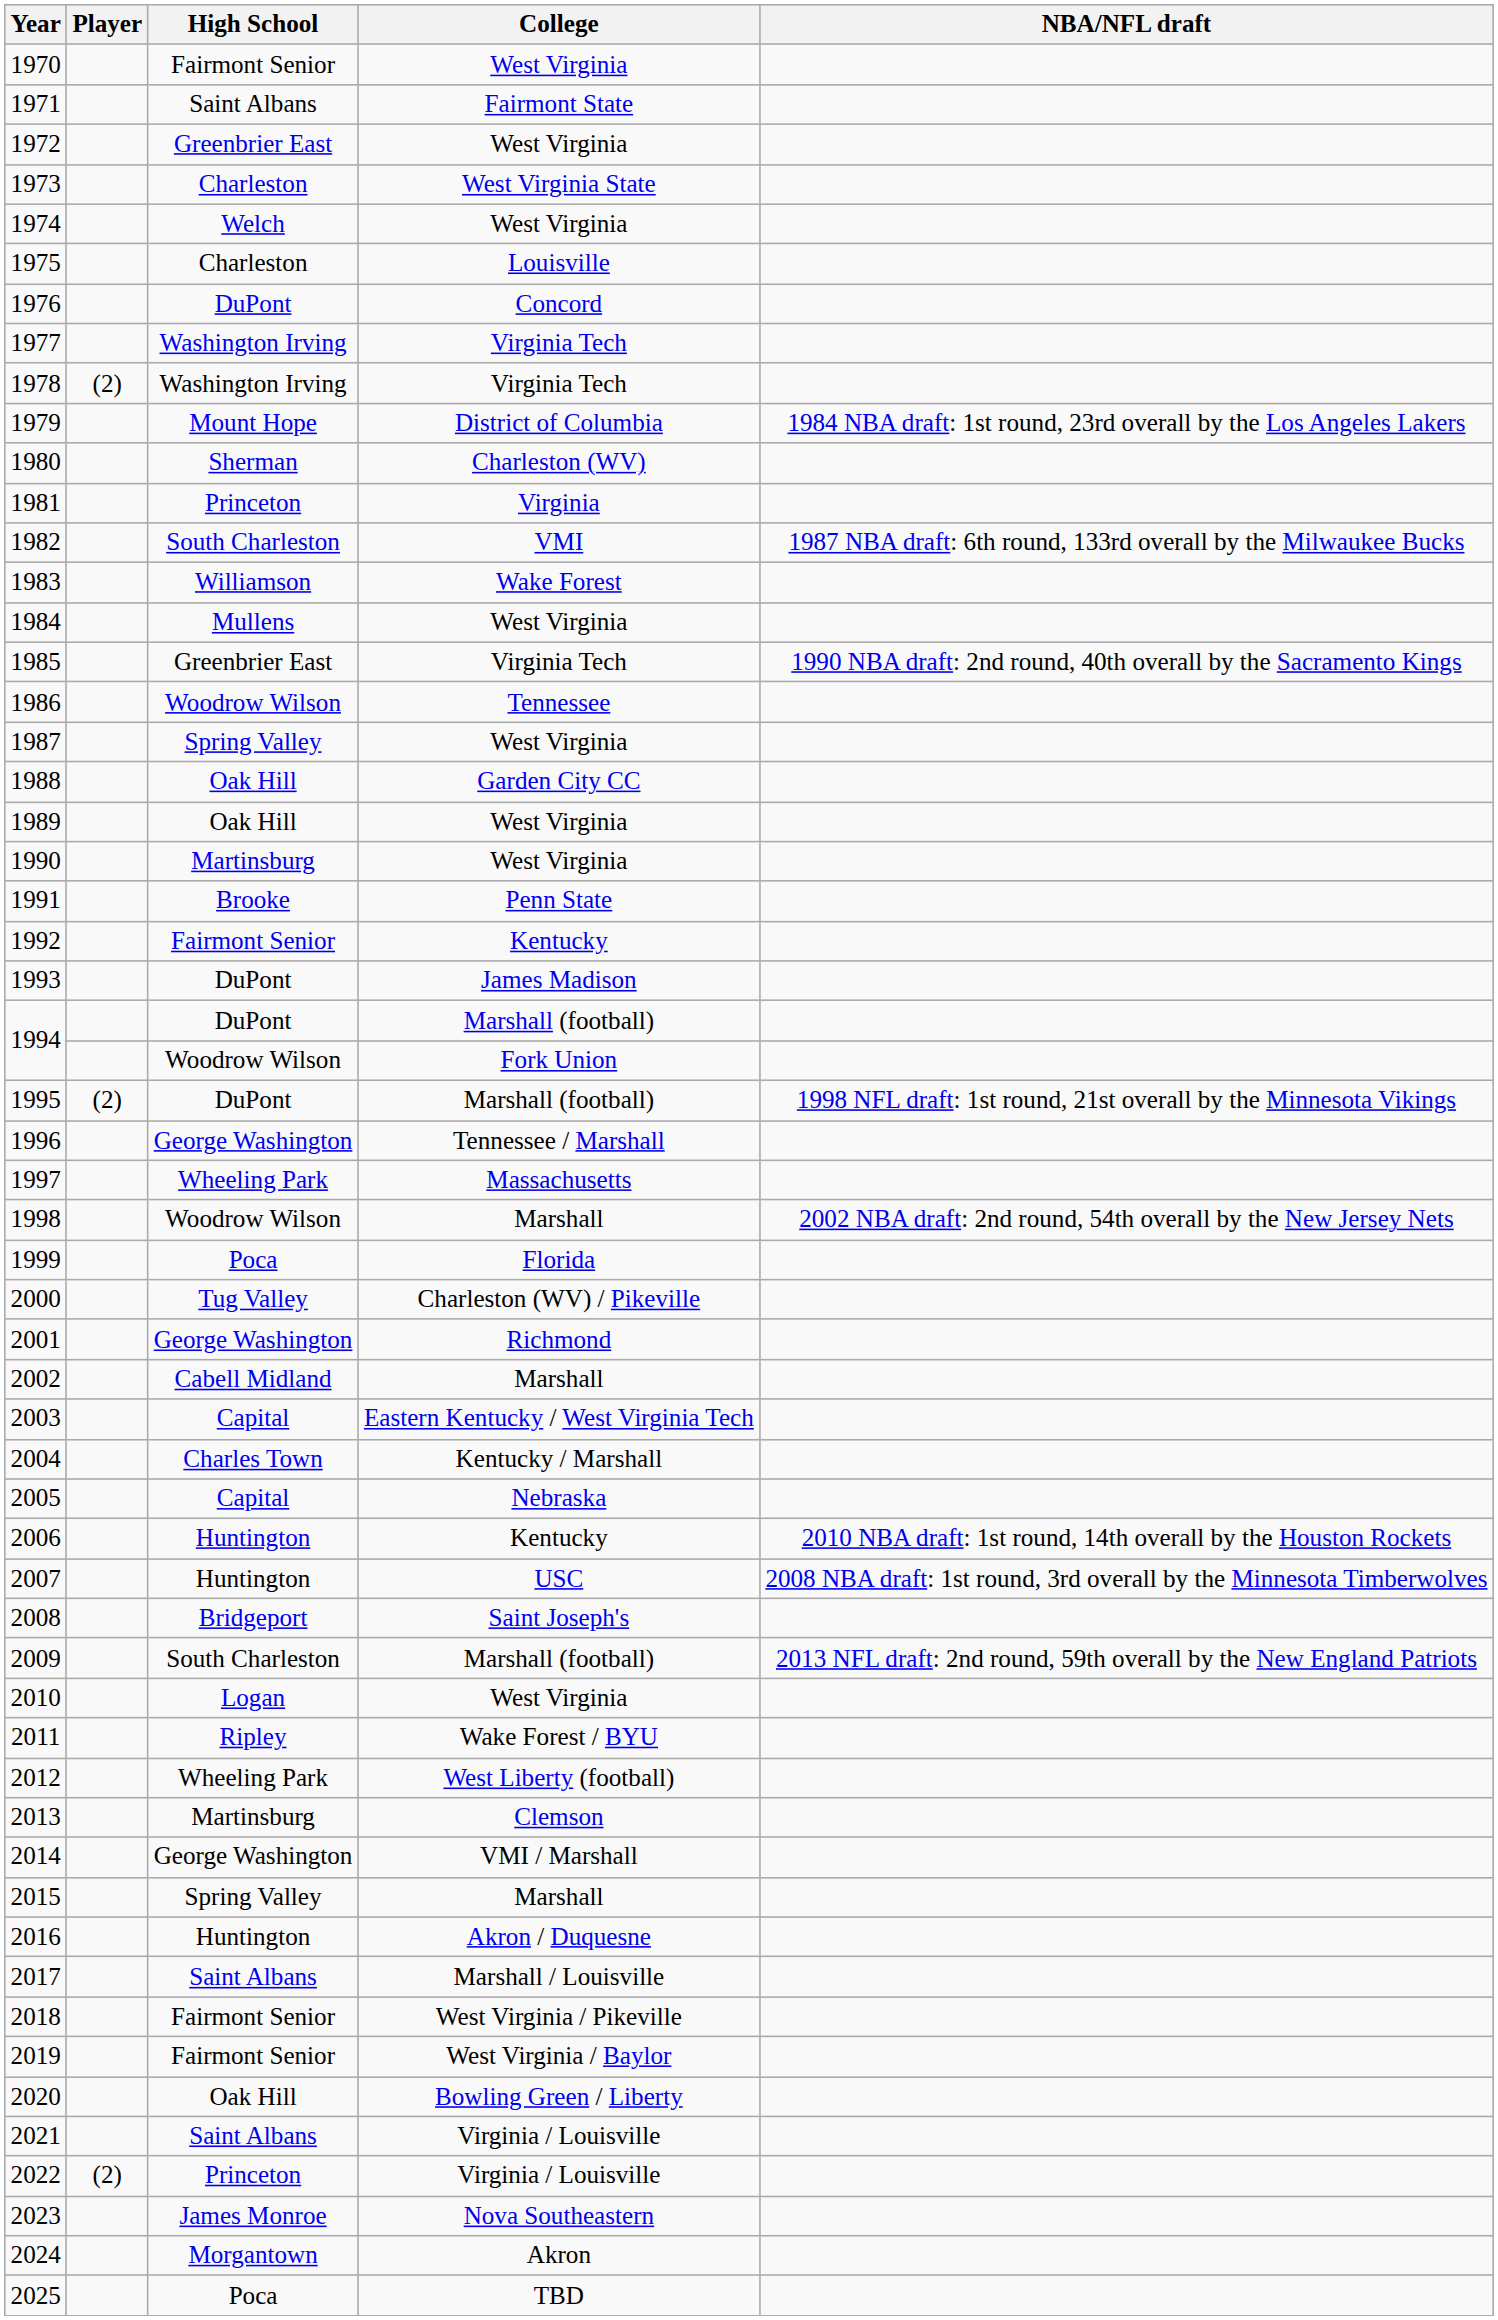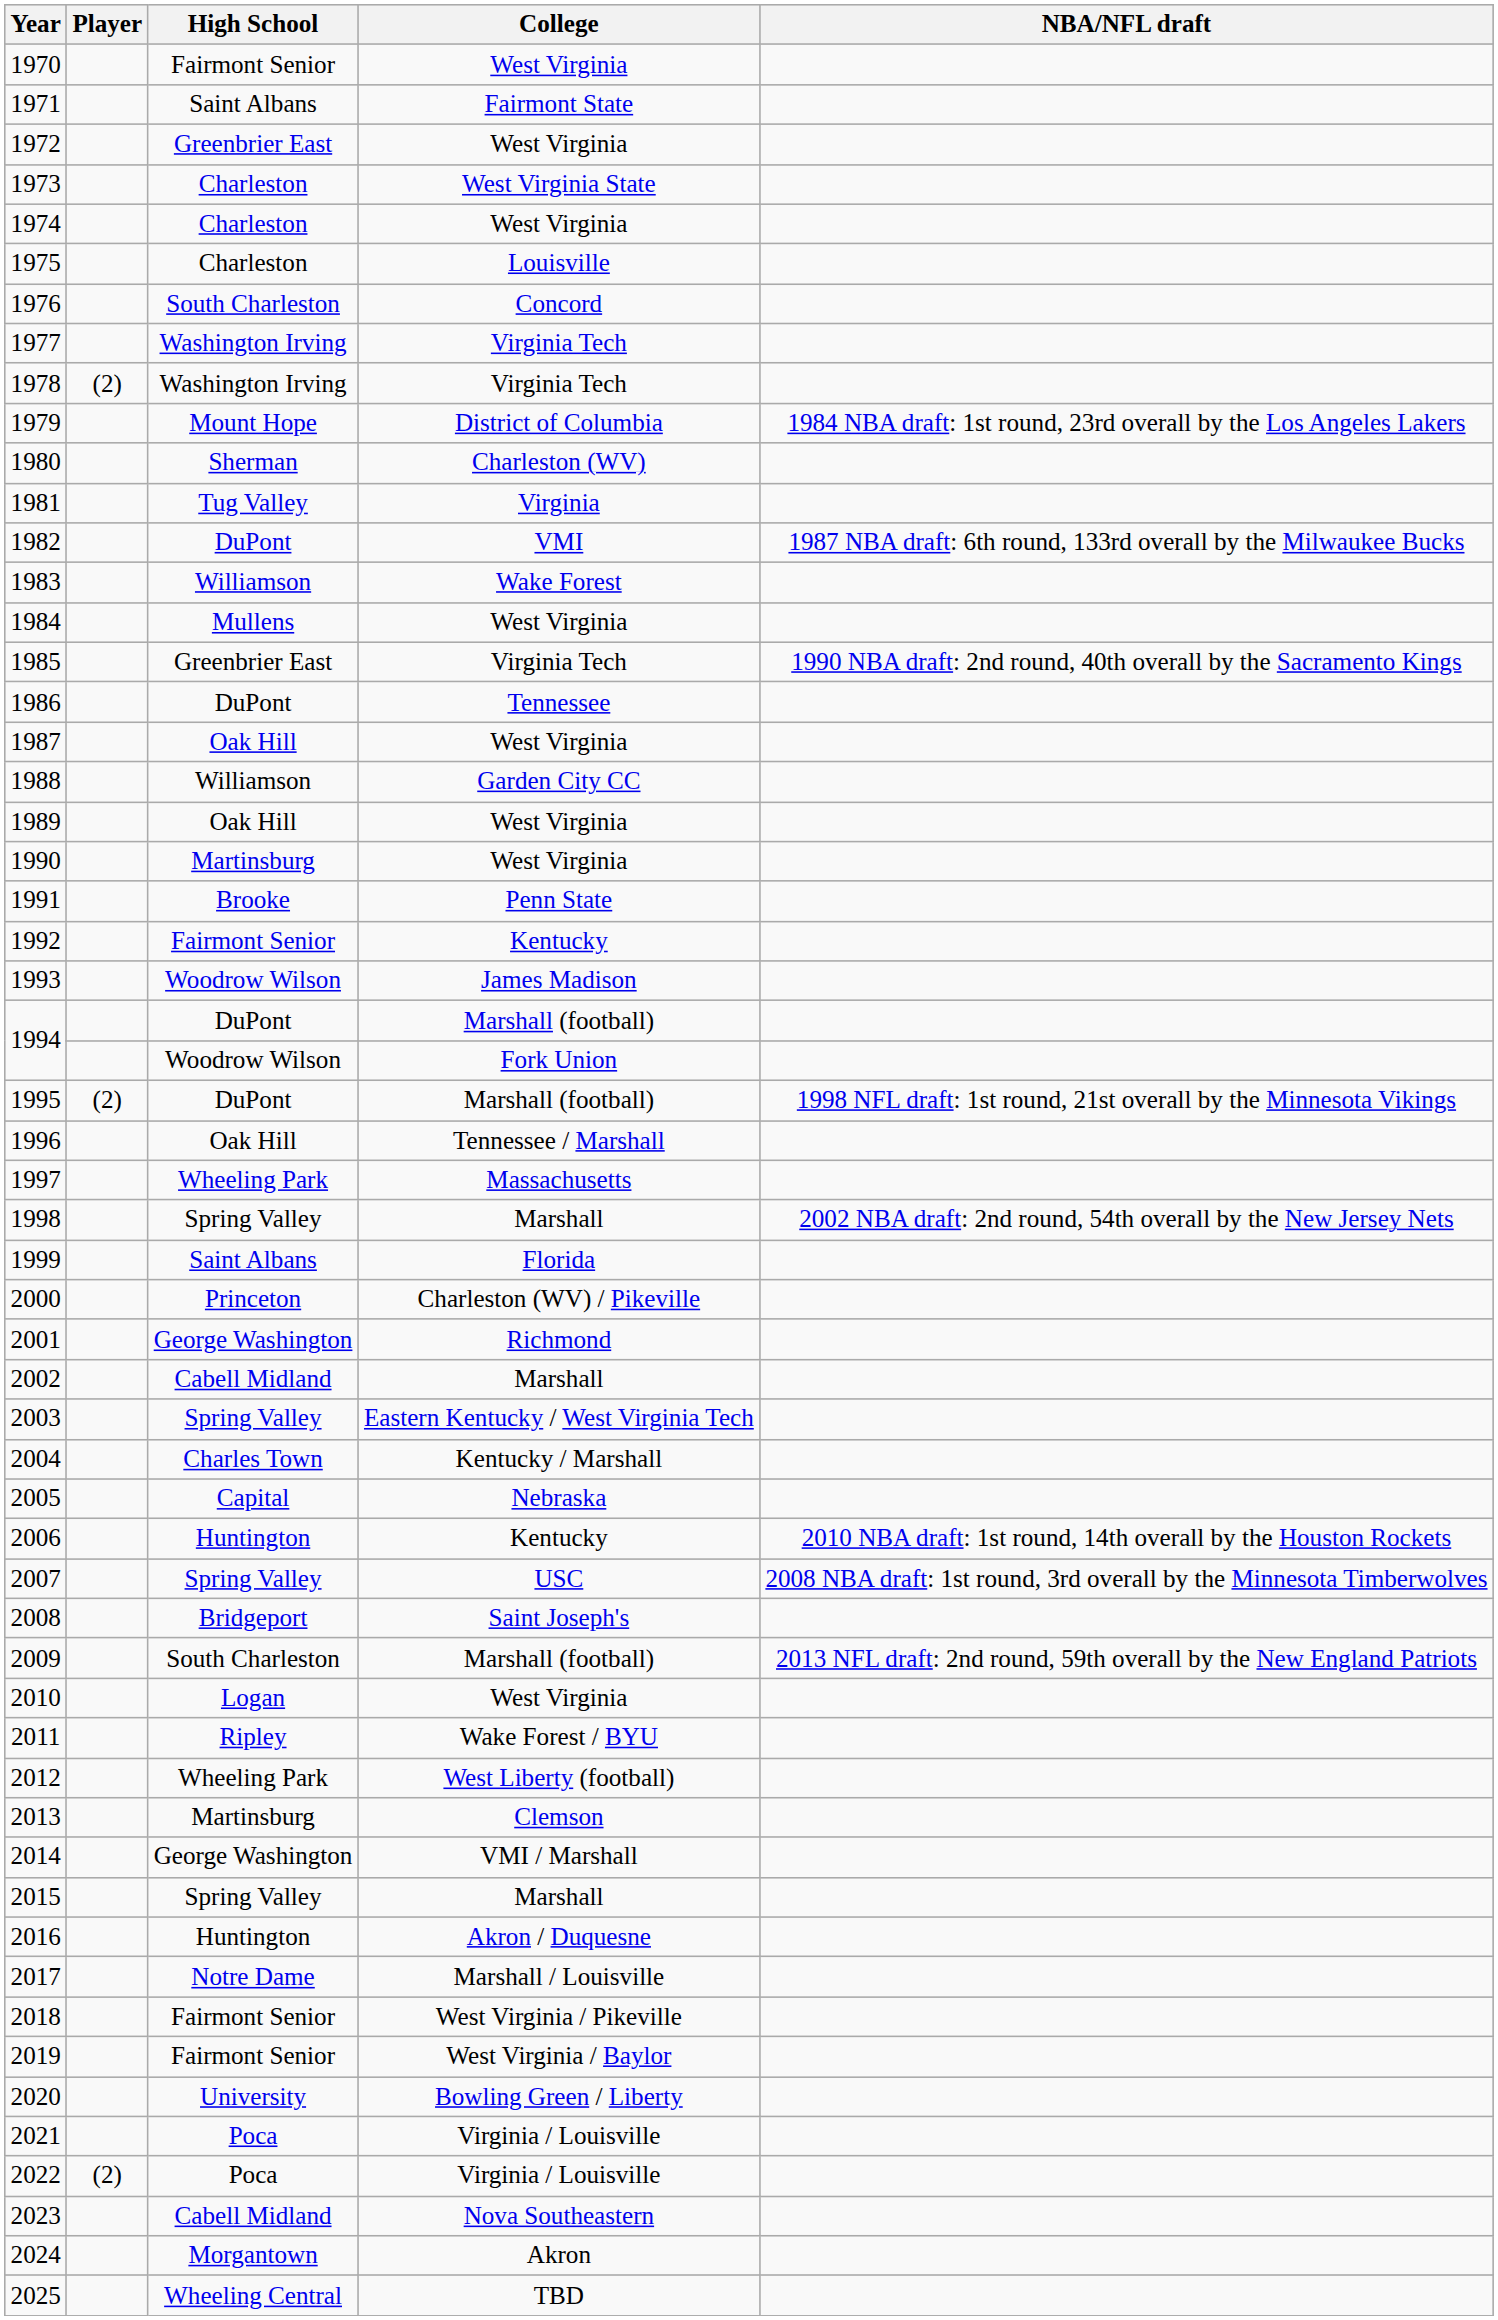 <table class="wikitable sortable" style="text-align:center;">
 <tr>
 <th>Year</th>
 <th>Player</th>
 <th>High School</th>
 <th>College</th>
 <th>NBA/NFL draft</th>
 </tr>
 <tr>
 <td>1970</td>
 <td></td>
 <td>Fairmont Senior</td>
 <td><a href='#'>West Virginia</a></td>
 <td></td>
 </tr>
 <tr>
 <td>1971</td>
 <td></td>
 <td>Saint Albans</td>
 <td><a href='#'>Fairmont State</a></td>
 <td></td>
 </tr>
 <tr>
 <td>1972</td>
 <td></td>
 <td><a href='#'>Greenbrier East</a></td>
 <td>West Virginia</td>
 <td></td>
 </tr>
 <tr>
 <td>1973</td>
 <td></td>
 <td><a href='#'>Charleston</a></td>
 <td><a href='#'>West Virginia State</a></td>
 <td></td>
 </tr>
 <tr>
 <td>1974</td>
 <td></td>
-<td><a href='#'>Welch</a></td>
+<td><a href='#'>Charleston</a></td>
 <td>West Virginia</td>
 <td></td>
 </tr>
 <tr>
 <td>1975</td>
 <td></td>
 <td>Charleston</td>
 <td><a href='#'>Louisville</a></td>
 <td></td>
 </tr>
 <tr>
 <td>1976</td>
 <td></td>
-<td><a href='#'>DuPont</a></td>
+<td><a href='#'>South Charleston</a></td>
 <td><a href='#'>Concord</a></td>
 <td></td>
 </tr>
 <tr>
 <td>1977</td>
 <td></td>
 <td><a href='#'>Washington Irving</a></td>
 <td><a href='#'>Virginia Tech</a></td>
 <td></td>
 </tr>
 <tr>
 <td>1978</td>
 <td> (2)</td>
 <td>Washington Irving</td>
 <td>Virginia Tech</td>
 <td></td>
 </tr>
 <tr>
 <td>1979</td>
 <td></td>
 <td><a href='#'>Mount Hope</a></td>
 <td><a href='#'>District of Columbia</a></td>
 <td><a href='#'>1984 NBA draft</a>: 1st round, 23rd overall by the <a href='#'>Los Angeles Lakers</a></td>
 </tr>
 <tr>
 <td>1980</td>
 <td></td>
 <td><a href='#'>Sherman</a></td>
 <td><a href='#'>Charleston (WV)</a></td>
 <td></td>
 </tr>
 <tr>
 <td>1981</td>
 <td></td>
-<td><a href='#'>Princeton</a></td>
+<td><a href='#'>Tug Valley</a></td>
 <td><a href='#'>Virginia</a></td>
 <td></td>
 </tr>
 <tr>
 <td>1982</td>
 <td></td>
-<td><a href='#'>South Charleston</a></td>
+<td><a href='#'>DuPont</a></td>
 <td><a href='#'>VMI</a></td>
 <td><a href='#'>1987 NBA draft</a>: 6th round, 133rd overall by the <a href='#'>Milwaukee Bucks</a></td>
 </tr>
 <tr>
 <td>1983</td>
 <td></td>
 <td><a href='#'>Williamson</a></td>
 <td><a href='#'>Wake Forest</a></td>
 <td></td>
 </tr>
 <tr>
 <td>1984</td>
 <td></td>
 <td><a href='#'>Mullens</a></td>
 <td>West Virginia</td>
 <td></td>
 </tr>
 <tr>
 <td>1985</td>
 <td></td>
 <td>Greenbrier East</td>
 <td>Virginia Tech</td>
 <td><a href='#'>1990 NBA draft</a>: 2nd round, 40th overall by the <a href='#'>Sacramento Kings</a></td>
 </tr>
 <tr>
 <td>1986</td>
 <td></td>
-<td><a href='#'>Woodrow Wilson</a></td>
+<td>DuPont</td>
 <td><a href='#'>Tennessee</a></td>
 <td></td>
 </tr>
 <tr>
 <td>1987</td>
 <td></td>
-<td><a href='#'>Spring Valley</a></td>
+<td><a href='#'>Oak Hill</a></td>
 <td>West Virginia</td>
 <td></td>
 </tr>
 <tr>
 <td>1988</td>
 <td></td>
-<td><a href='#'>Oak Hill</a></td>
+<td>Williamson</td>
 <td><a href='#'>Garden City CC</a></td>
 <td></td>
 </tr>
 <tr>
 <td>1989</td>
 <td></td>
 <td>Oak Hill</td>
 <td>West Virginia</td>
 <td></td>
 </tr>
 <tr>
 <td>1990</td>
 <td></td>
 <td><a href='#'>Martinsburg</a></td>
 <td>West Virginia</td>
 <td></td>
 </tr>
 <tr>
 <td>1991</td>
 <td></td>
 <td><a href='#'>Brooke</a></td>
 <td><a href='#'>Penn State</a></td>
 <td></td>
 </tr>
 <tr>
 <td>1992</td>
 <td></td>
 <td><a href='#'>Fairmont Senior</a></td>
 <td><a href='#'>Kentucky</a></td>
 <td></td>
 </tr>
 <tr>
 <td>1993</td>
 <td></td>
-<td>DuPont</td>
+<td><a href='#'>Woodrow Wilson</a></td>
 <td><a href='#'>James Madison</a></td>
 <td></td>
 </tr>
 <tr>
 <td rowspan=2>1994</td>
 <td></td>
 <td>DuPont</td>
 <td><a href='#'>Marshall</a> (football)</td>
 <td></td>
 </tr>
 <tr>
 <td></td>
 <td>Woodrow Wilson</td>
 <td><a href='#'>Fork Union</a></td>
 <td></td>
 </tr>
 <tr>
 <td>1995</td>
 <td> (2)</td>
 <td>DuPont</td>
 <td>Marshall (football)</td>
 <td><a href='#'>1998 NFL draft</a>: 1st round, 21st overall by the <a href='#'>Minnesota Vikings</a></td>
 </tr>
 <tr>
 <td>1996</td>
 <td></td>
-<td><a href='#'>George Washington</a></td>
+<td>Oak Hill</td>
 <td>Tennessee / <a href='#'>Marshall</a></td>
 <td></td>
 </tr>
 <tr>
 <td>1997</td>
 <td></td>
 <td><a href='#'>Wheeling Park</a></td>
 <td><a href='#'>Massachusetts</a></td>
 <td></td>
 </tr>
 <tr>
 <td>1998</td>
 <td></td>
-<td>Woodrow Wilson</td>
+<td>Spring Valley</td>
 <td>Marshall</td>
 <td><a href='#'>2002 NBA draft</a>: 2nd round, 54th overall by the <a href='#'>New Jersey Nets</a></td>
 </tr>
 <tr>
 <td>1999</td>
 <td></td>
-<td><a href='#'>Poca</a></td>
+<td><a href='#'>Saint Albans</a></td>
 <td><a href='#'>Florida</a></td>
 <td></td>
 </tr>
 <tr>
 <td>2000</td>
 <td></td>
-<td><a href='#'>Tug Valley</a></td>
+<td><a href='#'>Princeton</a></td>
 <td>Charleston (WV) / <a href='#'>Pikeville</a></td>
 <td></td>
 </tr>
 <tr>
 <td>2001</td>
 <td></td>
 <td><a href='#'>George Washington</a></td>
 <td><a href='#'>Richmond</a></td>
 <td></td>
 </tr>
 <tr>
 <td>2002</td>
 <td></td>
 <td><a href='#'>Cabell Midland</a></td>
 <td>Marshall</td>
 <td></td>
 </tr>
 <tr>
 <td>2003</td>
 <td></td>
-<td><a href='#'>Capital</a></td>
+<td><a href='#'>Spring Valley</a></td>
 <td><a href='#'>Eastern Kentucky</a> / <a href='#'>West Virginia Tech</a></td>
 <td></td>
 </tr>
 <tr>
 <td>2004</td>
 <td></td>
 <td><a href='#'>Charles Town</a></td>
 <td>Kentucky / Marshall</td>
 <td></td>
 </tr>
 <tr>
 <td>2005</td>
 <td></td>
 <td><a href='#'>Capital</a></td>
 <td><a href='#'>Nebraska</a></td>
 <td></td>
 </tr>
 <tr>
 <td>2006</td>
 <td></td>
 <td><a href='#'>Huntington</a></td>
 <td>Kentucky</td>
 <td><a href='#'>2010 NBA draft</a>: 1st round, 14th overall by the <a href='#'>Houston Rockets</a></td>
 </tr>
 <tr>
 <td>2007</td>
 <td></td>
-<td>Huntington</td>
+<td><a href='#'>Spring Valley</a></td>
 <td><a href='#'>USC</a></td>
 <td><a href='#'>2008 NBA draft</a>: 1st round, 3rd overall by the <a href='#'>Minnesota Timberwolves</a></td>
 </tr>
 <tr>
 <td>2008</td>
 <td></td>
 <td><a href='#'>Bridgeport</a></td>
 <td><a href='#'>Saint Joseph's</a></td>
 <td></td>
 </tr>
 <tr>
 <td>2009</td>
 <td></td>
 <td>South Charleston</td>
 <td>Marshall (football)</td>
 <td><a href='#'>2013 NFL draft</a>: 2nd round, 59th overall by the <a href='#'>New England Patriots</a></td>
 </tr>
 <tr>
 <td>2010</td>
 <td></td>
 <td><a href='#'>Logan</a></td>
 <td>West Virginia</td>
 <td></td>
 </tr>
 <tr>
 <td>2011</td>
 <td></td>
 <td><a href='#'>Ripley</a></td>
 <td>Wake Forest / <a href='#'>BYU</a></td>
 <td></td>
 </tr>
 <tr>
 <td>2012</td>
 <td></td>
 <td>Wheeling Park</td>
 <td><a href='#'>West Liberty</a> (football)</td>
 <td></td>
 </tr>
 <tr>
 <td>2013</td>
 <td></td>
 <td>Martinsburg</td>
 <td><a href='#'>Clemson</a></td>
 <td></td>
 </tr>
 <tr>
 <td>2014</td>
 <td></td>
 <td>George Washington</td>
 <td>VMI / Marshall</td>
 <td></td>
 </tr>
 <tr>
 <td>2015</td>
 <td></td>
 <td>Spring Valley</td>
 <td>Marshall</td>
 <td></td>
 </tr>
 <tr>
 <td>2016</td>
 <td></td>
 <td>Huntington</td>
 <td><a href='#'>Akron</a> / <a href='#'>Duquesne</a></td>
 <td></td>
 </tr>
 <tr>
 <td>2017</td>
 <td></td>
-<td><a href='#'>Saint Albans</a></td>
+<td><a href='#'>Notre Dame</a></td>
 <td>Marshall / Louisville</td>
 <td></td>
 </tr>
 <tr>
 <td>2018</td>
 <td></td>
 <td>Fairmont Senior</td>
 <td>West Virginia / Pikeville</td>
 <td></td>
 </tr>
 <tr>
 <td>2019</td>
 <td></td>
 <td>Fairmont Senior</td>
 <td>West Virginia / <a href='#'>Baylor</a></td>
 <td></td>
 </tr>
 <tr>
 <td>2020</td>
 <td></td>
-<td>Oak Hill</td>
+<td><a href='#'>University</a></td>
 <td><a href='#'>Bowling Green</a> / <a href='#'>Liberty</a></td>
 <td></td>
 </tr>
 <tr>
 <td>2021</td>
 <td></td>
-<td><a href='#'>Saint Albans</a></td>
+<td><a href='#'>Poca</a></td>
 <td>Virginia / Louisville</td>
 <td></td>
 </tr>
 <tr>
 <td>2022</td>
 <td> (2)</td>
-<td><a href='#'>Princeton</a></td>
+<td>Poca</td>
 <td>Virginia / Louisville</td>
 <td></td>
 </tr>
 <tr>
 <td>2023</td>
 <td></td>
-<td><a href='#'>James Monroe</a></td>
+<td><a href='#'>Cabell Midland</a></td>
 <td><a href='#'>Nova Southeastern</a></td>
 <td></td>
 </tr>
 <tr>
 <td>2024</td>
 <td></td>
 <td><a href='#'>Morgantown</a></td>
 <td>Akron</td>
 <td></td>
 </tr>
 <tr>
 <td>2025</td>
 <td></td>
-<td>Poca</td>
+<td><a href='#'>Wheeling Central</a></td>
 <td>TBD</td>
 <td></td>
 </tr>
 </table>
